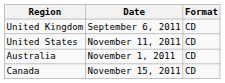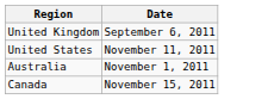 <table class="wikitable">
 <tr>
 <th>Region</th>
 <th>Date</th>
-<th>Format</th>
 </tr>
 <tr>
 <td>United Kingdom</td>
 <td>September 6, 2011</td>
-<td>CD</td>
 </tr>
 <tr>
 <td>United States</td>
 <td>November 11, 2011</td>
-<td>CD</td>
 </tr>
 <tr>
 <td>Australia</td>
 <td>November 1, 2011</td>
-<td>CD</td>
 </tr>
 <tr>
 <td>Canada</td>
 <td>November 15, 2011</td>
-<td>CD</td>
 </tr>
 </table>
